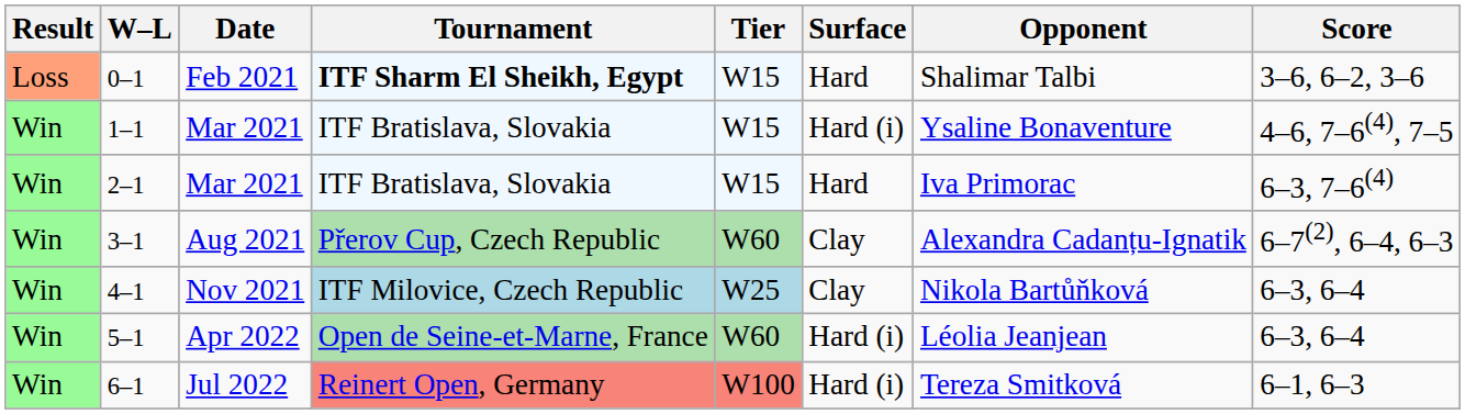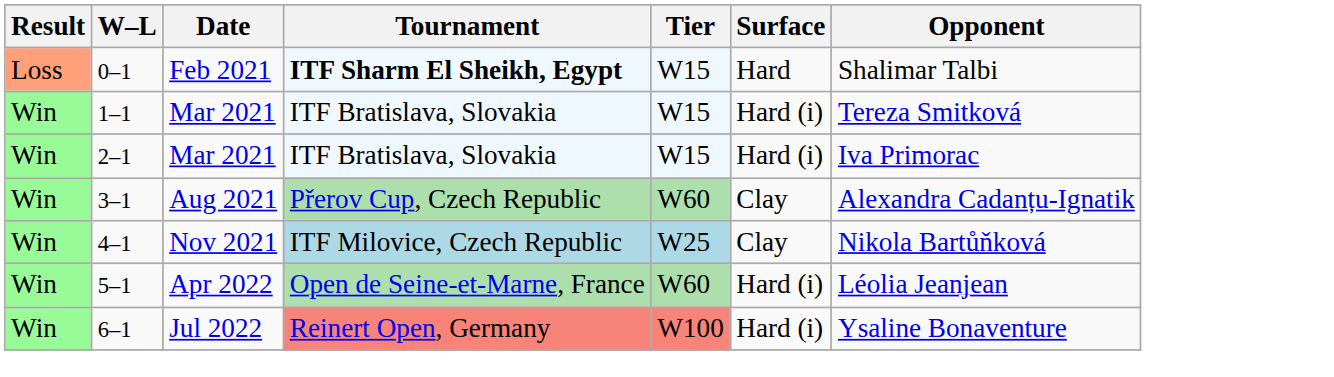 <table class="sortable wikitable">
 <tr>
 <th>Result</th>
 <th class="unsortable">W–L</th>
 <th>Date</th>
 <th>Tournament</th>
 <th>Tier</th>
 <th>Surface</th>
 <th>Opponent</th>
-<th class="unsortable">Score</th>
 </tr>
 <tr>
 <td style="background:#ffa07a;">Loss</td>
 <td><small>0–1</small></td>
 <td><a href='#'>Feb 2021</a></td>
 <td style="background:#f0f8ff;"><strong>ITF Sharm El Sheikh, Egypt</strong></td>
 <td style="background:#f0f8ff;">W15</td>
 <td>Hard</td>
 <td> Shalimar Talbi</td>
-<td>3–6, 6–2, 3–6</td>
 </tr>
 <tr>
 <td style="background:#98fb98;">Win</td>
 <td><small>1–1</small></td>
 <td><a href='#'>Mar 2021</a></td>
 <td style="background:#f0f8ff;">ITF Bratislava, Slovakia</td>
 <td style="background:#f0f8ff;">W15</td>
 <td>Hard (i)</td>
-<td> <a href='#'>Ysaline Bonaventure</a></td>
-<td>4–6, 7–6<sup>(4)</sup>, 7–5</td>
+<td> <a href='#'>Tereza Smitková</a></td>
 </tr>
 <tr>
 <td style="background:#98fb98;">Win</td>
 <td><small>2–1</small></td>
 <td><a href='#'>Mar 2021</a></td>
 <td style="background:#f0f8ff;">ITF Bratislava, Slovakia</td>
 <td style="background:#f0f8ff;">W15</td>
-<td>Hard</td>
+<td>Hard (i)</td>
 <td> <a href='#'>Iva Primorac</a></td>
-<td>6–3, 7–6<sup>(4)</sup></td>
 </tr>
 <tr>
 <td style="background:#98fb98;">Win</td>
 <td><small>3–1</small></td>
 <td><a href='#'>Aug 2021</a></td>
 <td style="background:#addfad;"><a href='#'>Přerov Cup</a>, Czech Republic</td>
 <td style="background:#addfad;">W60</td>
 <td>Clay</td>
 <td> <a href='#'>Alexandra Cadanțu-Ignatik</a></td>
-<td>6–7<sup>(2)</sup>, 6–4, 6–3</td>
 </tr>
 <tr>
 <td style="background:#98fb98;">Win</td>
 <td><small>4–1</small></td>
 <td><a href='#'>Nov 2021</a></td>
 <td style="background:lightblue;">ITF Milovice, Czech Republic</td>
 <td style="background:lightblue;">W25</td>
 <td>Clay</td>
 <td> <a href='#'>Nikola Bartůňková</a></td>
-<td>6–3, 6–4</td>
 </tr>
 <tr>
 <td style="background:#98fb98;">Win</td>
 <td><small>5–1</small></td>
 <td><a href='#'>Apr 2022</a></td>
 <td style="background:#addfad;"><a href='#'>Open de Seine-et-Marne</a>, France</td>
 <td style="background:#addfad;">W60</td>
 <td>Hard (i)</td>
 <td> <a href='#'>Léolia Jeanjean</a></td>
-<td>6–3, 6–4</td>
 </tr>
 <tr>
 <td style="background:#98fb98;">Win</td>
 <td><small>6–1</small></td>
 <td><a href='#'>Jul 2022</a></td>
 <td style="background:#f88379;"><a href='#'>Reinert Open</a>, Germany</td>
 <td style="background:#f88379;">W100</td>
 <td>Hard (i)</td>
-<td> <a href='#'>Tereza Smitková</a></td>
-<td>6–1, 6–3</td>
+<td> <a href='#'>Ysaline Bonaventure</a></td>
 </tr>
 </table>
